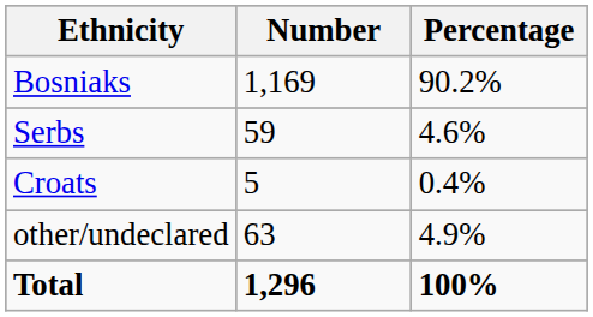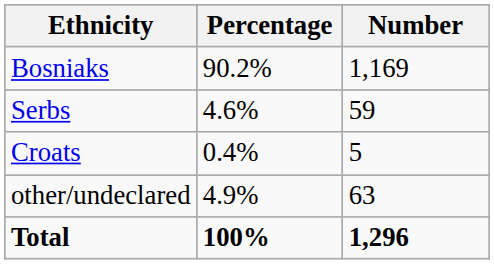 <table class="wikitable">
 <tr>
 <th width="100px">Ethnicity</th>
+<th width="80px">Percentage</th>
 <th width="80px">Number</th>
-<th width="80px">Percentage</th>
 </tr>
 <tr>
 <td><a href='#'>Bosniaks</a></td>
+<td>90.2%</td>
 <td>1,169</td>
-<td>90.2%</td>
 </tr>
 <tr>
 <td><a href='#'>Serbs</a></td>
+<td>4.6%</td>
 <td>59</td>
-<td>4.6%</td>
 </tr>
 <tr>
 <td><a href='#'>Croats</a></td>
+<td>0.4%</td>
 <td>5</td>
-<td>0.4%</td>
 </tr>
 <tr>
 <td>other/undeclared</td>
+<td>4.9%</td>
 <td>63</td>
-<td>4.9%</td>
 </tr>
 <tr>
 <td><strong>Total</strong></td>
+<td><strong>100%</strong></td>
 <td><strong>1,296</strong></td>
-<td><strong>100%</strong></td>
 </tr>
 </table>
